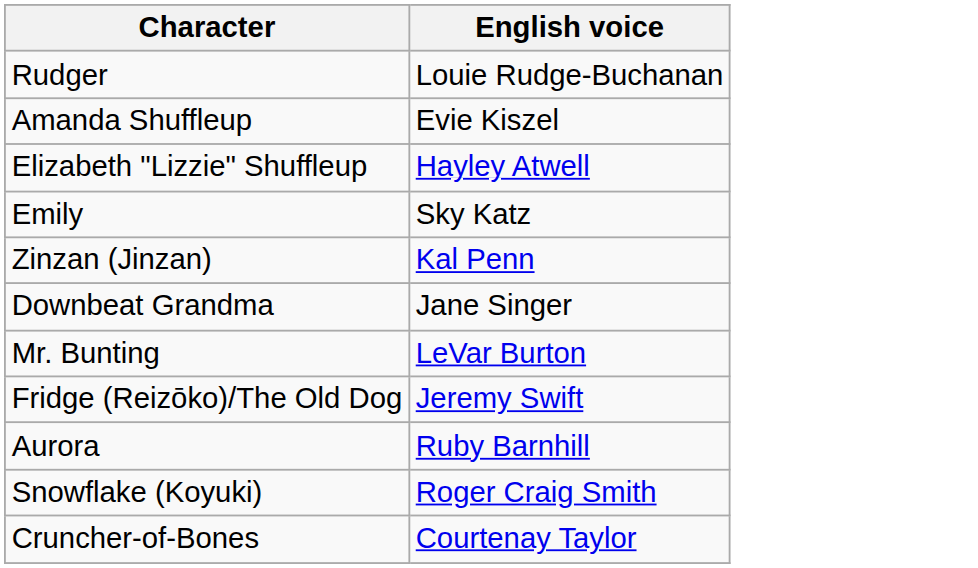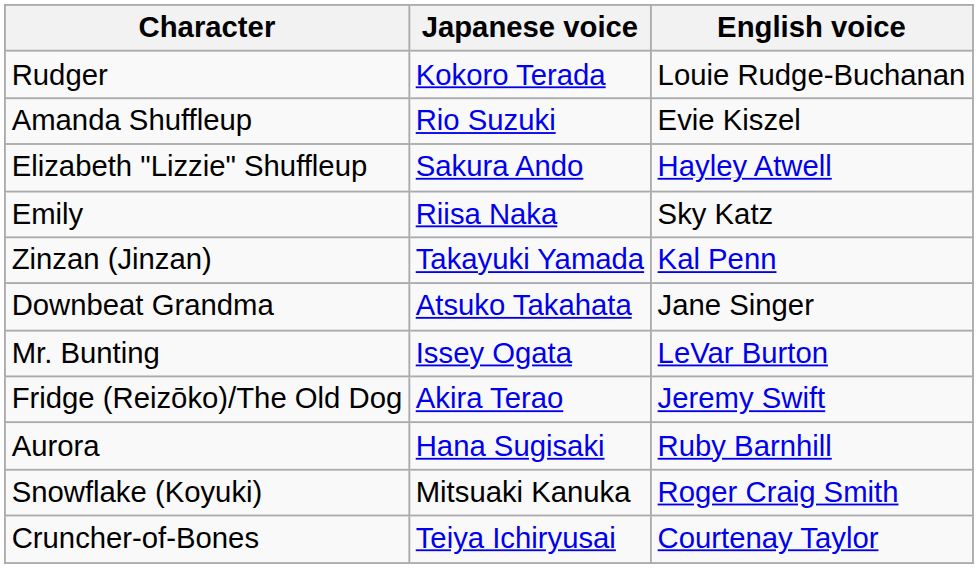 <table class="wikitable">
 <tr>
 <th>Character</th>
+<th>Japanese voice</th>
 <th>English voice</th>
 </tr>
 <tr>
 <td>Rudger</td>
+<td><a href='#'>Kokoro Terada</a></td>
 <td>Louie Rudge-Buchanan</td>
 </tr>
 <tr>
 <td>Amanda Shuffleup</td>
+<td><a href='#'>Rio Suzuki</a></td>
 <td>Evie Kiszel</td>
 </tr>
 <tr>
 <td>Elizabeth "Lizzie" Shuffleup</td>
+<td><a href='#'>Sakura Ando</a></td>
 <td><a href='#'>Hayley Atwell</a></td>
 </tr>
 <tr>
 <td>Emily</td>
+<td><a href='#'>Riisa Naka</a></td>
 <td>Sky Katz</td>
 </tr>
 <tr>
 <td>Zinzan (Jinzan)</td>
+<td><a href='#'>Takayuki Yamada</a></td>
 <td><a href='#'>Kal Penn</a></td>
 </tr>
 <tr>
 <td>Downbeat Grandma</td>
+<td><a href='#'>Atsuko Takahata</a></td>
 <td>Jane Singer</td>
 </tr>
 <tr>
 <td>Mr. Bunting</td>
+<td><a href='#'>Issey Ogata</a></td>
 <td><a href='#'>LeVar Burton</a></td>
 </tr>
 <tr>
 <td>Fridge (Reizōko)/The Old Dog</td>
+<td><a href='#'>Akira Terao</a></td>
 <td><a href='#'>Jeremy Swift</a></td>
 </tr>
 <tr>
 <td>Aurora</td>
+<td><a href='#'>Hana Sugisaki</a></td>
 <td><a href='#'>Ruby Barnhill</a></td>
 </tr>
 <tr>
 <td>Snowflake (Koyuki)</td>
+<td>Mitsuaki Kanuka</td>
 <td><a href='#'>Roger Craig Smith</a></td>
 </tr>
 <tr>
 <td>Cruncher-of-Bones</td>
+<td><a href='#'>Teiya Ichiryusai</a></td>
 <td><a href='#'>Courtenay Taylor</a></td>
 </tr>
 </table>
